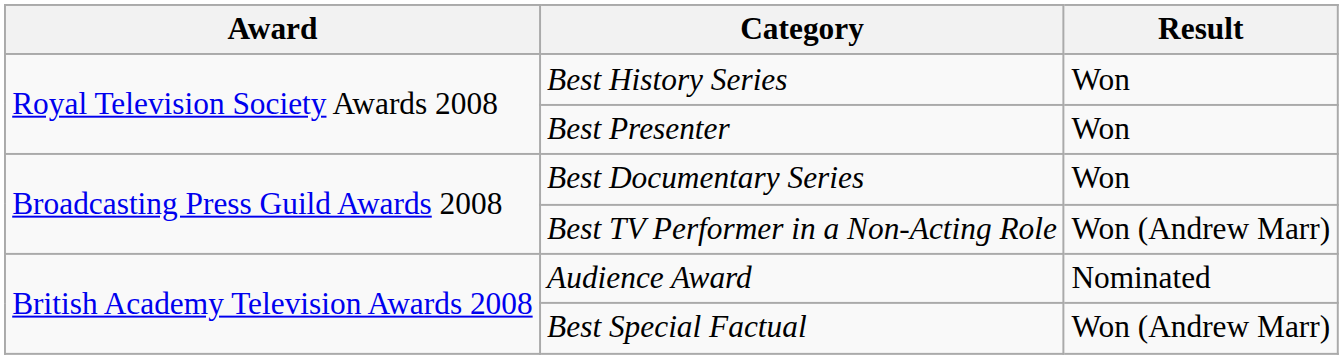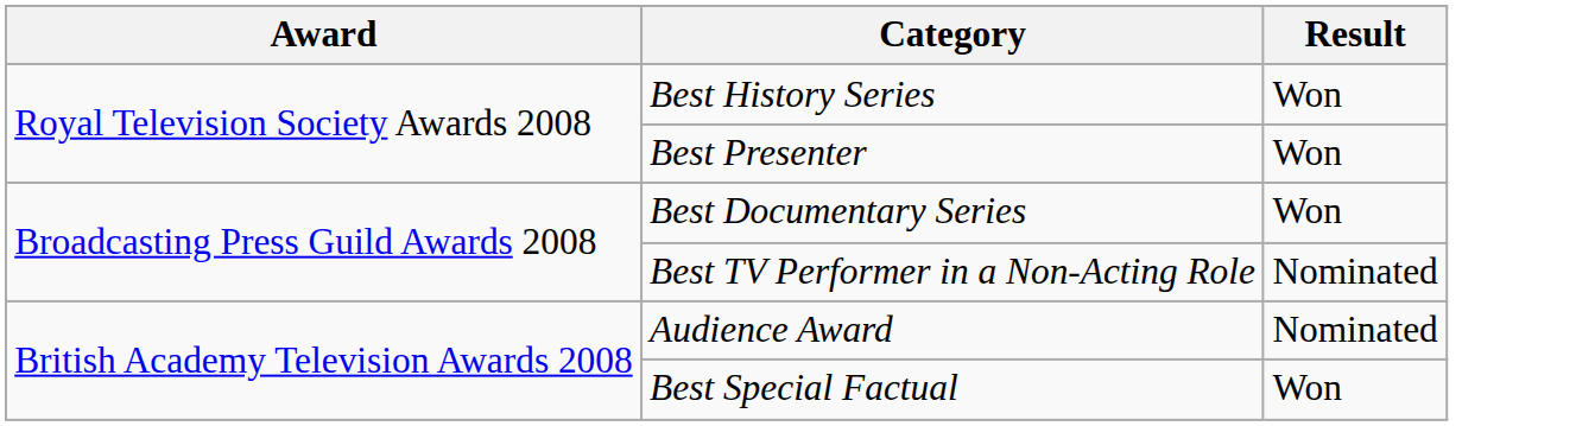 <table class="wikitable">
 <tr>
 <th>Award</th>
 <th>Category</th>
 <th>Result</th>
 </tr>
 <tr>
 <td rowspan="2"><a href='#'>Royal Television Society</a> Awards 2008</td>
 <td><em>Best History Series</em></td>
 <td>Won</td>
 </tr>
 <tr>
 <td><em>Best Presenter</em></td>
 <td>Won</td>
 </tr>
 <tr>
 <td rowspan="2"><a href='#'>Broadcasting Press Guild Awards</a> 2008</td>
 <td><em>Best Documentary Series</em></td>
 <td>Won</td>
 </tr>
 <tr>
 <td><em>Best TV Performer in a Non-Acting Role</em></td>
-<td>Won (Andrew Marr)</td>
+<td>Nominated</td>
 </tr>
 <tr>
 <td rowspan="2"><a href='#'>British Academy Television Awards 2008</a></td>
 <td><em>Audience Award</em></td>
 <td>Nominated</td>
 </tr>
 <tr>
 <td><em>Best Special Factual</em></td>
-<td>Won (Andrew Marr)</td>
+<td>Won</td>
 </tr>
 </table>
